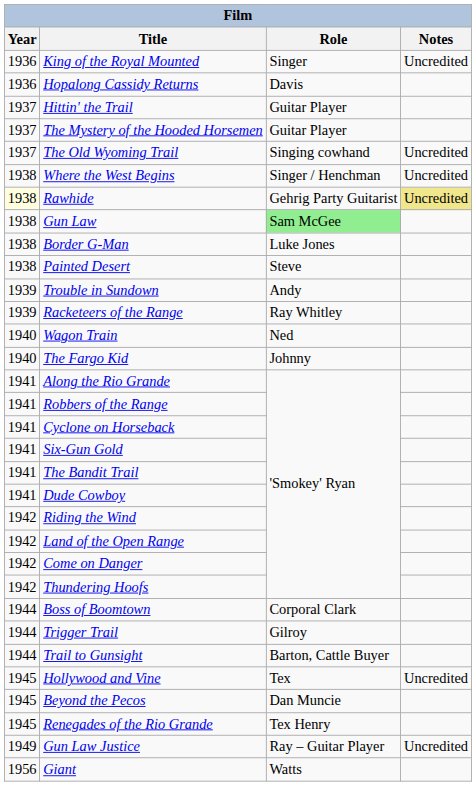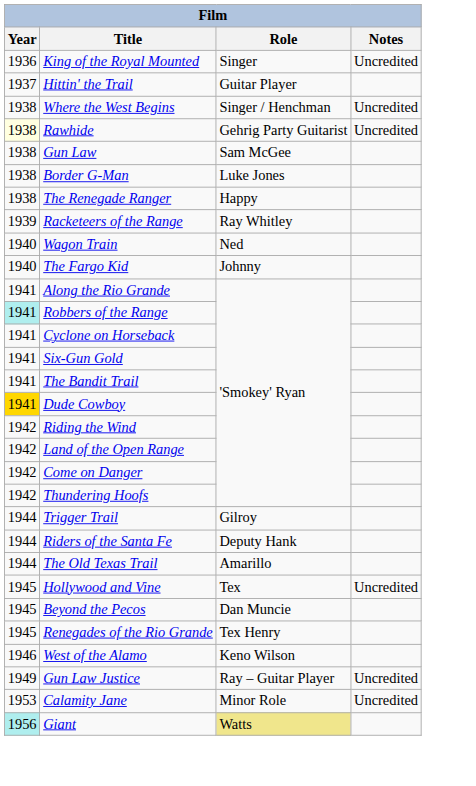 <table class="wikitable" style="font-size: 100%;">
 <tr>
 <th colspan="4" style="background: LightSteelBlue;">Film</th>
 </tr>
 <tr>
 <th>Year</th>
 <th>Title</th>
 <th>Role</th>
 <th>Notes</th>
 </tr>
 <tr>
 <td>1936</td>
 <td><em><a href='#'>King of the Royal Mounted</a></em></td>
 <td>Singer</td>
 <td>Uncredited</td>
 </tr>
 <tr>
-<td>1936</td>
-<td><em><a href='#'>Hopalong Cassidy Returns</a></em></td>
-<td>Davis</td>
-<td></td>
-</tr>
-<tr>
 <td>1937</td>
 <td><em><a href='#'>Hittin' the Trail</a></em></td>
 <td>Guitar Player</td>
 <td></td>
-</tr>
-<tr>
-<td>1937</td>
-<td><em><a href='#'>The Mystery of the Hooded Horsemen</a></em></td>
-<td>Guitar Player</td>
-<td></td>
-</tr>
-<tr>
-<td>1937</td>
-<td><em><a href='#'>The Old Wyoming Trail</a></em></td>
-<td>Singing cowhand</td>
-<td>Uncredited</td>
 </tr>
 <tr>
 <td>1938</td>
 <td><em><a href='#'>Where the West Begins</a></em></td>
 <td>Singer / Henchman</td>
 <td>Uncredited</td>
 </tr>
 <tr>
 <td style="background: lightyellow;">1938</td>
 <td><em><a href='#'>Rawhide</a></em></td>
 <td>Gehrig Party Guitarist</td>
-<td style="background: khaki;">Uncredited</td>
+<td>Uncredited</td>
 </tr>
 <tr>
 <td>1938</td>
 <td><em><a href='#'>Gun Law</a></em></td>
-<td style="background: lightgreen;">Sam McGee</td>
+<td>Sam McGee</td>
 <td></td>
 </tr>
 <tr>
 <td>1938</td>
 <td><em><a href='#'>Border G-Man</a></em></td>
 <td>Luke Jones</td>
 <td></td>
 </tr>
 <tr>
 <td>1938</td>
-<td><em><a href='#'>Painted Desert</a></em></td>
-<td>Steve</td>
-<td></td>
-</tr>
-<tr>
-<td>1939</td>
-<td><em><a href='#'>Trouble in Sundown</a></em></td>
-<td>Andy</td>
+<td><em><a href='#'>The Renegade Ranger</a></em></td>
+<td>Happy</td>
 <td></td>
 </tr>
 <tr>
 <td>1939</td>
 <td><em><a href='#'>Racketeers of the Range</a></em></td>
 <td>Ray Whitley</td>
 <td></td>
 </tr>
 <tr>
 <td>1940</td>
 <td><em><a href='#'>Wagon Train</a></em></td>
 <td>Ned</td>
 <td></td>
 </tr>
 <tr>
 <td>1940</td>
 <td><em><a href='#'>The Fargo Kid</a></em></td>
 <td>Johnny</td>
 <td></td>
 </tr>
 <tr>
 <td>1941</td>
 <td><em><a href='#'>Along the Rio Grande</a></em></td>
 <td rowspan="10">'Smokey' Ryan</td>
 <td></td>
 </tr>
 <tr>
-<td>1941</td>
+<td style="background: paleturquoise;">1941</td>
 <td><em><a href='#'>Robbers of the Range</a></em></td>
 <td></td>
 </tr>
 <tr>
 <td>1941</td>
 <td><em><a href='#'>Cyclone on Horseback</a></em></td>
 <td></td>
 </tr>
 <tr>
 <td>1941</td>
 <td><em><a href='#'>Six-Gun Gold</a></em></td>
 <td></td>
 </tr>
 <tr>
 <td>1941</td>
 <td><em><a href='#'>The Bandit Trail</a></em></td>
 <td></td>
 </tr>
 <tr>
-<td>1941</td>
+<td style="background: gold;">1941</td>
 <td><em><a href='#'>Dude Cowboy</a></em></td>
 <td></td>
 </tr>
 <tr>
 <td>1942</td>
 <td><em><a href='#'>Riding the Wind</a></em></td>
 <td></td>
 </tr>
 <tr>
 <td>1942</td>
 <td><em><a href='#'>Land of the Open Range</a></em></td>
 <td></td>
 </tr>
 <tr>
 <td>1942</td>
 <td><em><a href='#'>Come on Danger</a></em></td>
 <td></td>
 </tr>
 <tr>
 <td>1942</td>
 <td><em><a href='#'>Thundering Hoofs</a></em></td>
 <td></td>
 </tr>
 <tr>
 <td>1944</td>
-<td><em><a href='#'>Boss of Boomtown</a></em></td>
-<td>Corporal Clark</td>
-<td></td>
-</tr>
-<tr>
-<td>1944</td>
 <td><em><a href='#'>Trigger Trail</a></em></td>
 <td>Gilroy</td>
 <td></td>
 </tr>
 <tr>
 <td>1944</td>
-<td><em><a href='#'>Trail to Gunsight</a></em></td>
-<td>Barton, Cattle Buyer</td>
+<td><em><a href='#'>Riders of the Santa Fe</a></em></td>
+<td>Deputy Hank</td>
+<td></td>
+</tr>
+<tr>
+<td>1944</td>
+<td><em><a href='#'>The Old Texas Trail</a></em></td>
+<td>Amarillo</td>
 <td></td>
 </tr>
 <tr>
 <td>1945</td>
 <td><em><a href='#'>Hollywood and Vine</a></em></td>
 <td>Tex</td>
 <td>Uncredited</td>
 </tr>
 <tr>
 <td>1945</td>
 <td><em><a href='#'>Beyond the Pecos</a></em></td>
 <td>Dan Muncie</td>
 <td></td>
 </tr>
 <tr>
 <td>1945</td>
 <td><em><a href='#'>Renegades of the Rio Grande</a></em></td>
 <td>Tex Henry</td>
 <td></td>
 </tr>
 <tr>
+<td>1946</td>
+<td><em><a href='#'>West of the Alamo</a></em></td>
+<td>Keno Wilson</td>
+<td></td>
+</tr>
+<tr>
 <td>1949</td>
 <td><em><a href='#'>Gun Law Justice</a></em></td>
 <td>Ray – Guitar Player</td>
 <td>Uncredited</td>
 </tr>
 <tr>
-<td>1956</td>
+<td>1953</td>
+<td><em><a href='#'>Calamity Jane</a></em></td>
+<td>Minor Role</td>
+<td>Uncredited</td>
+</tr>
+<tr>
+<td style="background: paleturquoise;">1956</td>
 <td><em><a href='#'>Giant</a></em></td>
-<td>Watts</td>
+<td style="background: khaki;">Watts</td>
 <td></td>
 </tr>
 </table>
